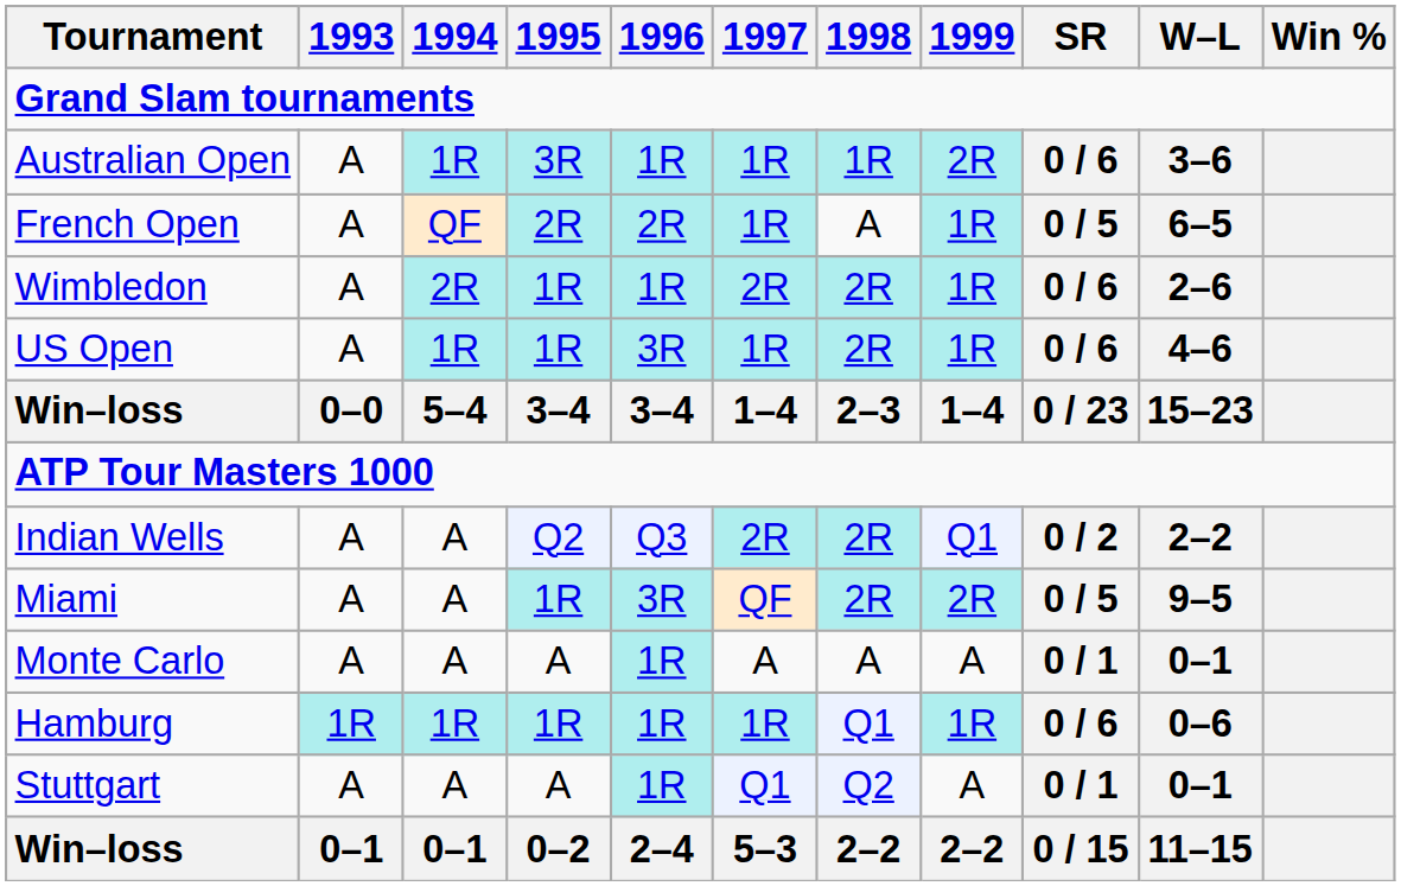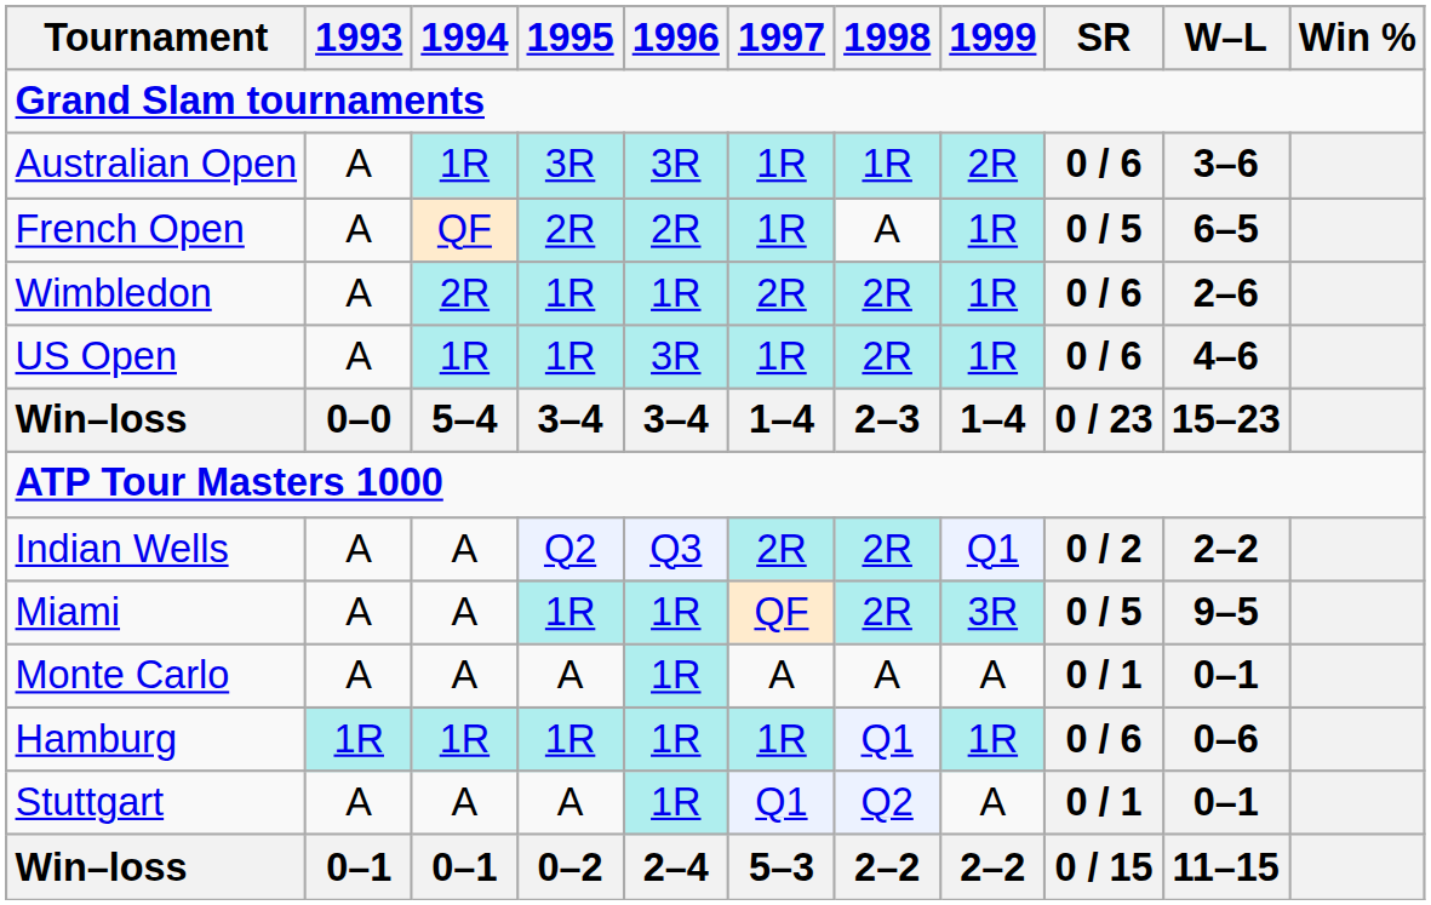 <table class=wikitable style=text-align:center;font-size:97%>
 <tr>
 <th>Tournament</th>
 <th><a href='#'>1993</a></th>
 <th><a href='#'>1994</a></th>
 <th><a href='#'>1995</a></th>
 <th><a href='#'>1996</a></th>
 <th><a href='#'>1997</a></th>
 <th><a href='#'>1998</a></th>
 <th><a href='#'>1999</a></th>
 <th>SR</th>
 <th>W–L</th>
 <th>Win %</th>
 </tr>
 <tr>
 <td colspan=23 align=left><strong><a href='#'>Grand Slam tournaments</a></strong></td>
 </tr>
 <tr>
 <td align=left><a href='#'>Australian Open</a></td>
 <td>A</td>
 <td bgcolor=afeeee><a href='#'>1R</a></td>
 <td bgcolor=afeeee><a href='#'>3R</a></td>
-<td bgcolor=afeeee><a href='#'>1R</a></td>
+<td bgcolor=afeeee><a href='#'>3R</a></td>
 <td bgcolor=afeeee><a href='#'>1R</a></td>
 <td bgcolor=afeeee><a href='#'>1R</a></td>
 <td bgcolor=afeeee><a href='#'>2R</a></td>
 <th>0 / 6</th>
 <th>3–6</th>
 <th></th>
 </tr>
 <tr>
 <td align=left><a href='#'>French Open</a></td>
 <td>A</td>
 <td bgcolor=ffebcd><a href='#'>QF</a></td>
 <td bgcolor=afeeee><a href='#'>2R</a></td>
 <td bgcolor=afeeee><a href='#'>2R</a></td>
 <td bgcolor=afeeee><a href='#'>1R</a></td>
 <td>A</td>
 <td bgcolor=afeeee><a href='#'>1R</a></td>
 <th>0 / 5</th>
 <th>6–5</th>
 <th></th>
 </tr>
 <tr>
 <td align=left><a href='#'>Wimbledon</a></td>
 <td>A</td>
 <td bgcolor=afeeee><a href='#'>2R</a></td>
 <td bgcolor=afeeee><a href='#'>1R</a></td>
 <td bgcolor=afeeee><a href='#'>1R</a></td>
 <td bgcolor=afeeee><a href='#'>2R</a></td>
 <td bgcolor=afeeee><a href='#'>2R</a></td>
 <td bgcolor=afeeee><a href='#'>1R</a></td>
 <th>0 / 6</th>
 <th>2–6</th>
 <th></th>
 </tr>
 <tr>
 <td align=left><a href='#'>US Open</a></td>
 <td>A</td>
 <td bgcolor=afeeee><a href='#'>1R</a></td>
 <td bgcolor=afeeee><a href='#'>1R</a></td>
 <td bgcolor=afeeee><a href='#'>3R</a></td>
 <td bgcolor=afeeee><a href='#'>1R</a></td>
 <td bgcolor=afeeee><a href='#'>2R</a></td>
 <td bgcolor=afeeee><a href='#'>1R</a></td>
 <th>0 / 6</th>
 <th>4–6</th>
 <th></th>
 </tr>
 <tr>
 <th style=text-align:left>Win–loss</th>
 <th>0–0</th>
 <th>5–4</th>
 <th>3–4</th>
 <th>3–4</th>
 <th>1–4</th>
 <th>2–3</th>
 <th>1–4</th>
 <th>0 / 23</th>
 <th>15–23</th>
 <th></th>
 </tr>
 <tr>
 <td colspan=25 style=text-align:left><strong><a href='#'>ATP Tour Masters 1000</a></strong></td>
 </tr>
 <tr>
 <td align=left><a href='#'>Indian Wells</a></td>
 <td>A</td>
 <td>A</td>
 <td bgcolor=ecf2ff><a href='#'>Q2</a></td>
 <td bgcolor=ecf2ff><a href='#'>Q3</a></td>
 <td bgcolor=afeeee><a href='#'>2R</a></td>
 <td bgcolor=afeeee><a href='#'>2R</a></td>
 <td bgcolor=ecf2ff><a href='#'>Q1</a></td>
 <th>0 / 2</th>
 <th>2–2</th>
 <th></th>
 </tr>
 <tr>
 <td align=left><a href='#'>Miami</a></td>
 <td>A</td>
 <td>A</td>
 <td bgcolor=afeeee><a href='#'>1R</a></td>
-<td bgcolor=afeeee><a href='#'>3R</a></td>
+<td bgcolor=afeeee><a href='#'>1R</a></td>
 <td bgcolor=ffebcd><a href='#'>QF</a></td>
 <td bgcolor=afeeee><a href='#'>2R</a></td>
-<td bgcolor=afeeee><a href='#'>2R</a></td>
+<td bgcolor=afeeee><a href='#'>3R</a></td>
 <th>0 / 5</th>
 <th>9–5</th>
 <th></th>
 </tr>
 <tr>
 <td align=left><a href='#'>Monte Carlo</a></td>
 <td>A</td>
 <td>A</td>
 <td>A</td>
 <td bgcolor=afeeee><a href='#'>1R</a></td>
 <td>A</td>
 <td>A</td>
 <td>A</td>
 <th>0 / 1</th>
 <th>0–1</th>
 <th></th>
 </tr>
 <tr>
 <td align=left><a href='#'>Hamburg</a></td>
 <td bgcolor=afeeee><a href='#'>1R</a></td>
 <td bgcolor=afeeee><a href='#'>1R</a></td>
 <td bgcolor=afeeee><a href='#'>1R</a></td>
 <td bgcolor=afeeee><a href='#'>1R</a></td>
 <td bgcolor=afeeee><a href='#'>1R</a></td>
 <td bgcolor=ecf2ff><a href='#'>Q1</a></td>
 <td bgcolor=afeeee><a href='#'>1R</a></td>
 <th>0 / 6</th>
 <th>0–6</th>
 <th></th>
 </tr>
 <tr>
 <td align=left><a href='#'>Stuttgart</a></td>
 <td>A</td>
 <td>A</td>
 <td>A</td>
 <td bgcolor=afeeee><a href='#'>1R</a></td>
 <td bgcolor=ecf2ff><a href='#'>Q1</a></td>
 <td bgcolor=ecf2ff><a href='#'>Q2</a></td>
 <td>A</td>
 <th>0 / 1</th>
 <th>0–1</th>
 <th></th>
 </tr>
 <tr>
 <th style=text-align:left>Win–loss</th>
 <th>0–1</th>
 <th>0–1</th>
 <th>0–2</th>
 <th>2–4</th>
 <th>5–3</th>
 <th>2–2</th>
 <th>2–2</th>
 <th>0 / 15</th>
 <th>11–15</th>
 <th></th>
 </tr>
 </table>
